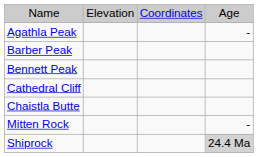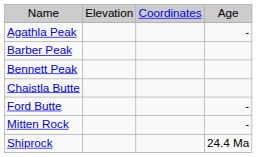 <table class="wikitable">
 <tr style="text-align:center; background:#ccc;">
 <td>Name</td>
 <td>Elevation</td>
 <td><a href='#'>Coordinates</a></td>
 <td>Age</td>
 </tr>
 <tr style="text-align:right;">
 <td style="text-align:left;"><a href='#'>Agathla Peak</a></td>
 <td></td>
 <td></td>
 <td>-</td>
 </tr>
 <tr style="text-align:right;">
 <td style="text-align:left;"><a href='#'>Barber Peak</a></td>
 <td></td>
 <td></td>
 <td></td>
 </tr>
 <tr style="text-align:right;">
 <td style="text-align:left;"><a href='#'>Bennett Peak</a></td>
 <td></td>
 <td></td>
 <td></td>
 </tr>
 <tr style="text-align:right;">
-<td style="text-align:left;"><a href='#'>Cathedral Cliff</a></td>
+<td style="text-align:left;"><a href='#'>Chaistla Butte</a></td>
 <td></td>
 <td></td>
 <td></td>
 </tr>
 <tr style="text-align:right;">
-<td style="text-align:left;"><a href='#'>Chaistla Butte</a></td>
+<td style="text-align:left;"><a href='#'>Ford Butte</a></td>
 <td></td>
 <td></td>
-<td></td>
+<td>-</td>
 </tr>
 <tr style="text-align:right;">
 <td style="text-align:left;"><a href='#'>Mitten Rock</a></td>
 <td></td>
 <td></td>
 <td>-</td>
 </tr>
 <tr style="text-align:right;">
 <td style="text-align:left;"><a href='#'>Shiprock</a></td>
 <td></td>
 <td></td>
-<td style="background: lightgrey;">24.4 Ma</td>
+<td>24.4 Ma</td>
 </tr>
 </table>
